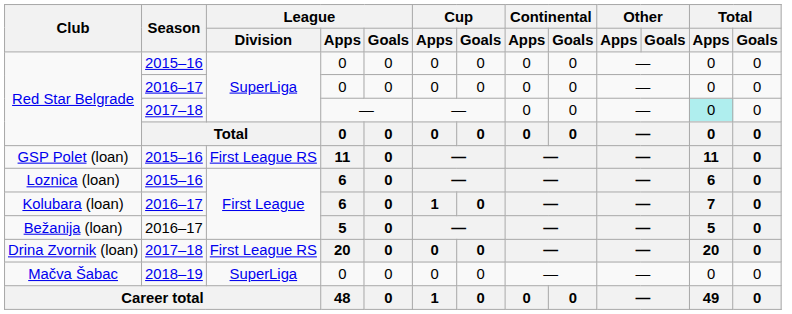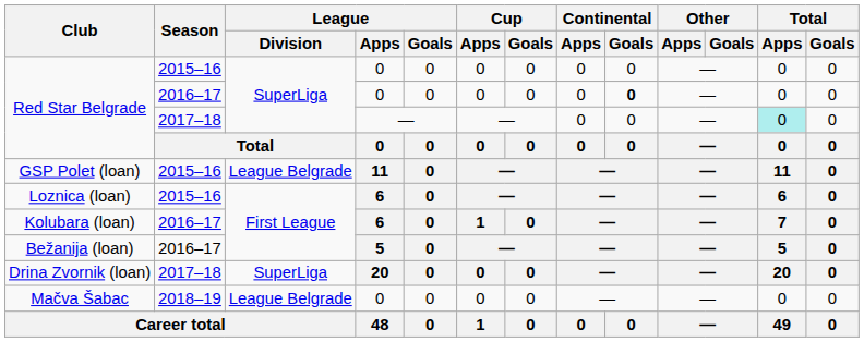 <table class="wikitable" style="text-align: center;font-size:90%">
 <tr>
 <th rowspan="2">Club</th>
 <th rowspan="2">Season</th>
 <th colspan="3">League</th>
 <th colspan="2">Cup</th>
 <th colspan="2">Continental</th>
 <th colspan="2">Other</th>
 <th colspan="2">Total</th>
 </tr>
 <tr>
 <th>Division</th>
 <th>Apps</th>
 <th>Goals</th>
 <th>Apps</th>
 <th>Goals</th>
 <th>Apps</th>
 <th>Goals</th>
 <th>Apps</th>
 <th>Goals</th>
 <th>Apps</th>
 <th>Goals</th>
 </tr>
 <tr>
 <td rowspan="4" valign="center"><a href='#'>Red Star Belgrade</a></td>
 <td><a href='#'>2015–16</a></td>
 <td rowspan="3"><a href='#'>SuperLiga</a></td>
 <td>0</td>
 <td>0</td>
 <td>0</td>
 <td>0</td>
 <td>0</td>
 <td>0</td>
 <td colspan="2">—</td>
 <td>0</td>
 <td>0</td>
 </tr>
 <tr>
 <td><a href='#'>2016–17</a></td>
 <td>0</td>
 <td>0</td>
 <td>0</td>
 <td>0</td>
 <td>0</td>
-<td>0</td>
+<td><strong>0</strong></td>
 <td colspan="2">—</td>
 <td>0</td>
 <td>0</td>
 </tr>
 <tr>
 <td><a href='#'>2017–18</a></td>
 <td colspan="2">—</td>
 <td colspan="2">—</td>
 <td>0</td>
 <td>0</td>
 <td colspan="2">—</td>
 <td style="background: paleturquoise;">0</td>
 <td>0</td>
 </tr>
 <tr>
 <th colspan="2">Total</th>
 <th>0</th>
 <th>0</th>
 <th>0</th>
 <th>0</th>
 <th>0</th>
 <th>0</th>
 <th colspan="2">—</th>
 <th>0</th>
 <th>0</th>
 </tr>
 <tr>
 <td><a href='#'>GSP Polet</a> (loan)</td>
 <td><a href='#'>2015–16</a></td>
-<td><a href='#'>First League RS</a></td>
+<td><a href='#'>League Belgrade</a></td>
 <th>11</th>
 <th>0</th>
 <th colspan="2">—</th>
 <th colspan="2">—</th>
 <th colspan="2">—</th>
 <th>11</th>
 <th>0</th>
 </tr>
 <tr>
 <td><a href='#'>Loznica</a> (loan)</td>
 <td><a href='#'>2015–16</a></td>
 <td rowspan=3><a href='#'>First League</a></td>
 <th>6</th>
 <th>0</th>
 <th colspan="2">—</th>
 <th colspan="2">—</th>
 <th colspan="2">—</th>
 <th>6</th>
 <th>0</th>
 </tr>
 <tr>
 <td><a href='#'>Kolubara</a> (loan)</td>
 <td><a href='#'>2016–17</a></td>
 <th>6</th>
 <th>0</th>
 <th>1</th>
 <th>0</th>
 <th colspan="2">—</th>
 <th colspan="2">—</th>
 <th>7</th>
 <th>0</th>
 </tr>
 <tr>
 <td><a href='#'>Bežanija</a> (loan)</td>
 <td>2016–17</td>
 <th>5</th>
 <th>0</th>
 <th colspan="2">—</th>
 <th colspan="2">—</th>
 <th colspan="2">—</th>
 <th>5</th>
 <th>0</th>
 </tr>
 <tr>
 <td><a href='#'>Drina Zvornik</a> (loan)</td>
 <td><a href='#'>2017–18</a></td>
-<td><a href='#'>First League RS</a></td>
+<td><a href='#'>SuperLiga</a></td>
 <th>20</th>
 <th>0</th>
 <th>0</th>
 <th>0</th>
 <th colspan="2">—</th>
 <th colspan="2">—</th>
 <th>20</th>
 <th>0</th>
 </tr>
 <tr>
 <td><a href='#'>Mačva Šabac</a></td>
 <td><a href='#'>2018–19</a></td>
-<td><a href='#'>SuperLiga</a></td>
+<td><a href='#'>League Belgrade</a></td>
 <td>0</td>
 <td>0</td>
 <td>0</td>
 <td>0</td>
 <td colspan="2">—</td>
 <td colspan="2">—</td>
 <td>0</td>
 <td>0</td>
 </tr>
 <tr>
 <th colspan="3">Career total</th>
 <th>48</th>
 <th>0</th>
 <th>1</th>
 <th>0</th>
 <th>0</th>
 <th>0</th>
 <th colspan="2">—</th>
 <th>49</th>
 <th>0</th>
 </tr>
 </table>
